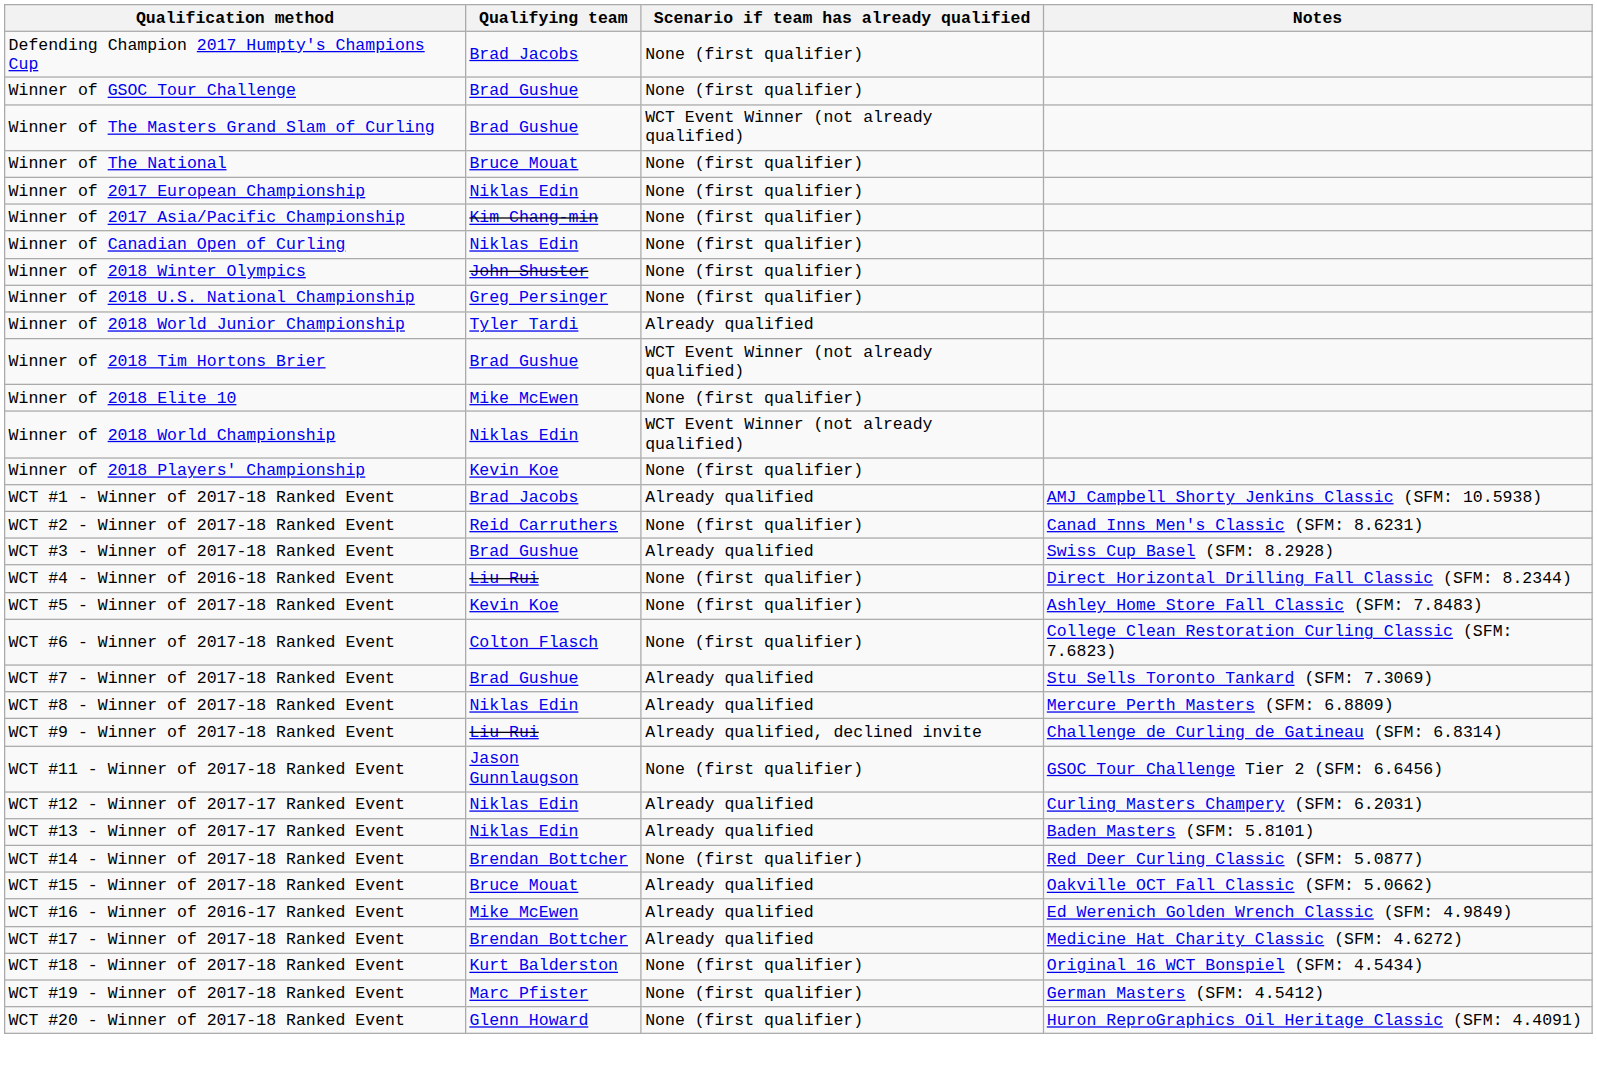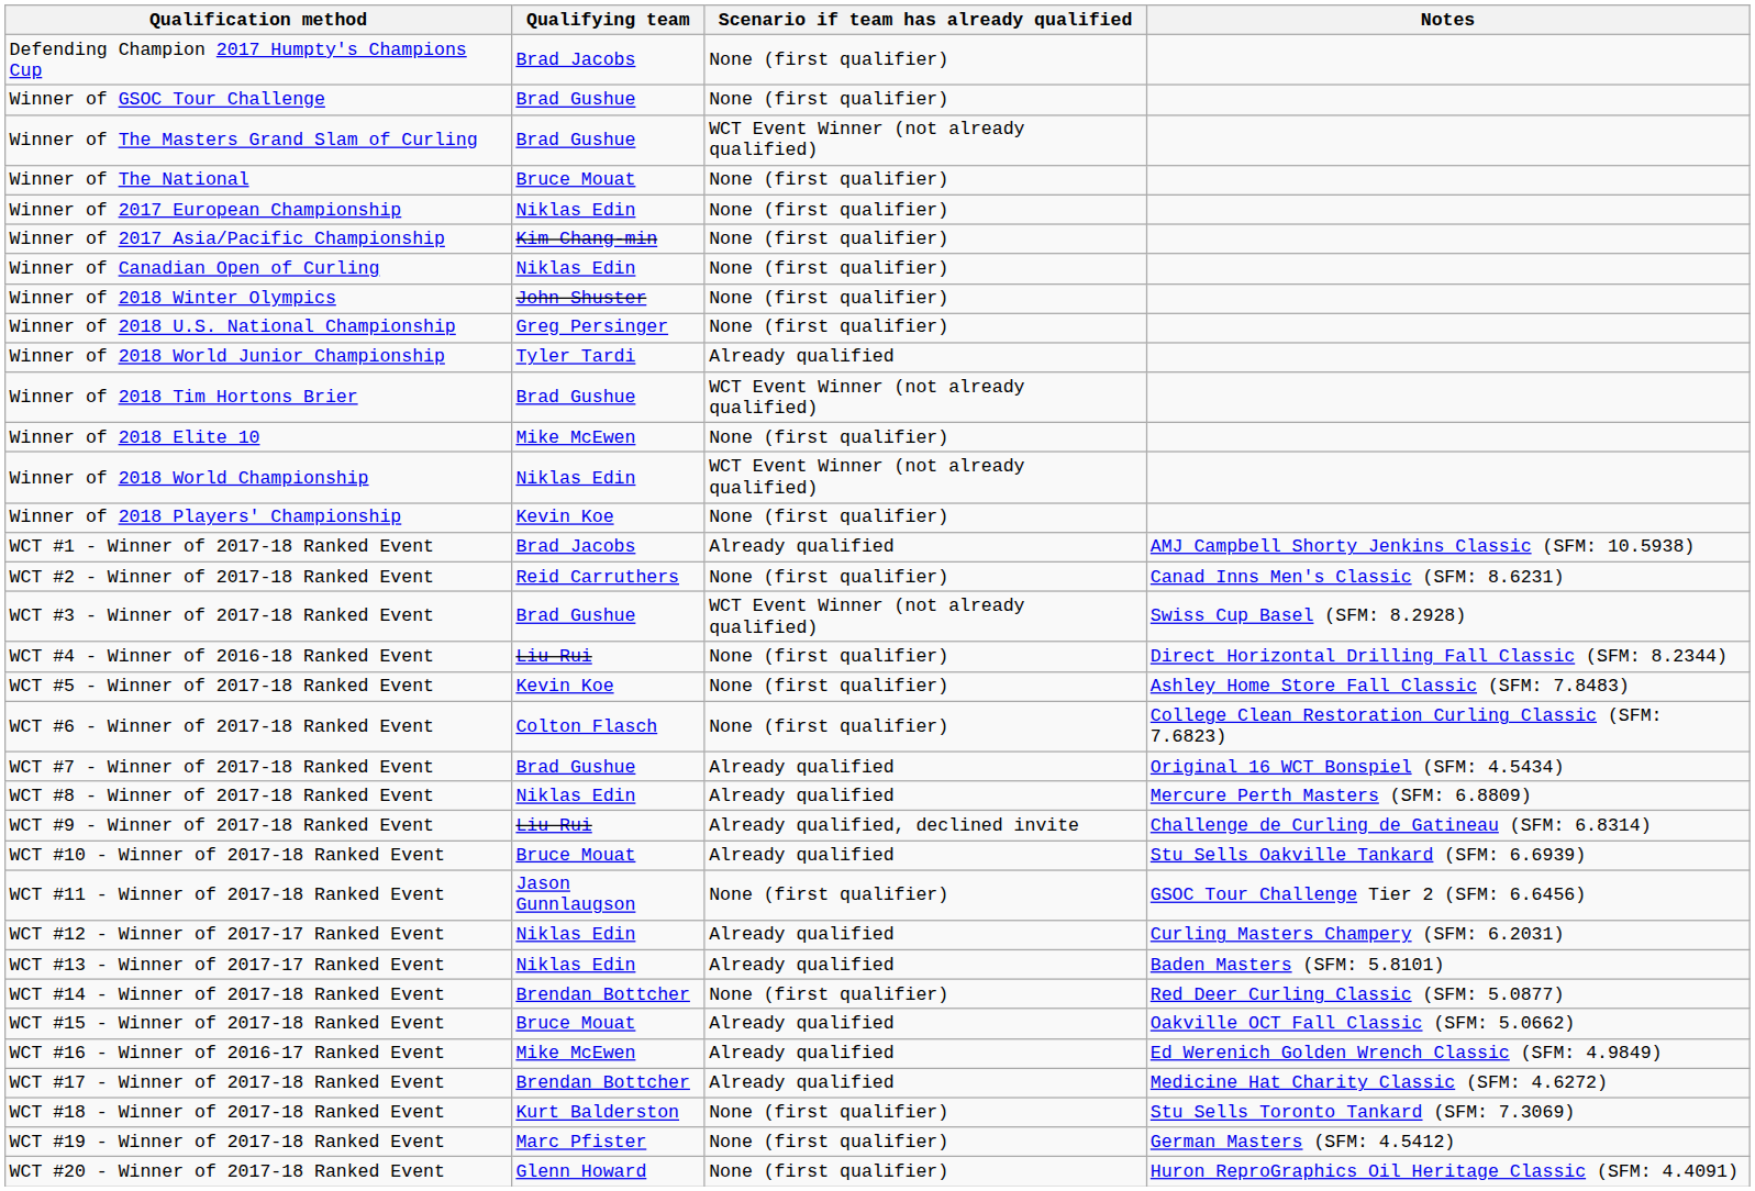 <table class="wikitable">
 <tr>
 <th>Qualification method</th>
 <th>Qualifying team</th>
 <th>Scenario if team has already qualified</th>
 <th>Notes</th>
 </tr>
 <tr>
 <td>Defending Champion <a href='#'>2017 Humpty's Champions Cup</a></td>
 <td> <a href='#'>Brad Jacobs</a></td>
 <td>None (first qualifier)</td>
 <td></td>
 </tr>
 <tr>
 <td>Winner of <a href='#'>GSOC Tour Challenge</a></td>
 <td> <a href='#'>Brad Gushue</a></td>
 <td>None (first qualifier)</td>
 <td></td>
 </tr>
 <tr>
 <td>Winner of <a href='#'>The Masters Grand Slam of Curling</a></td>
 <td> <a href='#'>Brad Gushue</a></td>
 <td>WCT Event Winner (not already qualified)</td>
 <td></td>
 </tr>
 <tr>
 <td>Winner of <a href='#'>The National</a></td>
 <td> <a href='#'>Bruce Mouat</a></td>
 <td>None (first qualifier)</td>
 <td></td>
 </tr>
 <tr>
 <td>Winner of <a href='#'>2017 European Championship</a></td>
 <td> <a href='#'>Niklas Edin</a></td>
 <td>None (first qualifier)</td>
 <td></td>
 </tr>
 <tr>
 <td>Winner of <a href='#'>2017 Asia/Pacific Championship</a></td>
 <td> <s><a href='#'>Kim Chang-min</a></s></td>
 <td>None (first qualifier)</td>
 <td></td>
 </tr>
 <tr>
 <td>Winner of <a href='#'>Canadian Open of Curling</a></td>
 <td> <a href='#'>Niklas Edin</a></td>
 <td>None (first qualifier)</td>
 <td></td>
 </tr>
 <tr>
 <td>Winner of <a href='#'>2018 Winter Olympics</a></td>
 <td> <s><a href='#'>John Shuster</a></s></td>
 <td>None (first qualifier)</td>
 <td></td>
 </tr>
 <tr>
 <td>Winner of <a href='#'>2018 U.S. National Championship</a></td>
 <td> <a href='#'>Greg Persinger</a></td>
 <td>None (first qualifier)</td>
 <td></td>
 </tr>
 <tr>
 <td>Winner of <a href='#'>2018 World Junior Championship</a></td>
 <td> <a href='#'>Tyler Tardi</a></td>
 <td>Already qualified</td>
 <td></td>
 </tr>
 <tr>
 <td>Winner of <a href='#'>2018 Tim Hortons Brier</a></td>
 <td> <a href='#'>Brad Gushue</a></td>
 <td>WCT Event Winner (not already qualified)</td>
 <td></td>
 </tr>
 <tr>
 <td>Winner of <a href='#'>2018 Elite 10</a></td>
 <td> <a href='#'>Mike McEwen</a></td>
 <td>None (first qualifier)</td>
 <td></td>
 </tr>
 <tr>
 <td>Winner of <a href='#'>2018 World Championship</a></td>
 <td> <a href='#'>Niklas Edin</a></td>
 <td>WCT Event Winner (not already qualified)</td>
 <td></td>
 </tr>
 <tr>
 <td>Winner of <a href='#'>2018 Players' Championship</a></td>
 <td> <a href='#'>Kevin Koe</a></td>
 <td>None (first qualifier)</td>
 <td></td>
 </tr>
 <tr>
 <td>WCT #1 - Winner of 2017-18 Ranked Event</td>
 <td> <a href='#'>Brad Jacobs</a></td>
 <td>Already qualified</td>
 <td><a href='#'>AMJ Campbell Shorty Jenkins Classic</a> (SFM: 10.5938)</td>
 </tr>
 <tr>
 <td>WCT #2 - Winner of 2017-18 Ranked Event</td>
 <td> <a href='#'>Reid Carruthers</a></td>
 <td>None (first qualifier)</td>
 <td><a href='#'>Canad Inns Men's Classic</a> (SFM: 8.6231)</td>
 </tr>
 <tr>
 <td>WCT #3 - Winner of 2017-18 Ranked Event</td>
 <td> <a href='#'>Brad Gushue</a></td>
-<td>Already qualified</td>
+<td>WCT Event Winner (not already qualified)</td>
 <td><a href='#'>Swiss Cup Basel</a> (SFM: 8.2928)</td>
 </tr>
 <tr>
 <td>WCT #4 - Winner of 2016-18 Ranked Event</td>
 <td> <s><a href='#'>Liu Rui</a></s></td>
 <td>None (first qualifier)</td>
 <td><a href='#'>Direct Horizontal Drilling Fall Classic</a> (SFM: 8.2344)</td>
 </tr>
 <tr>
 <td>WCT #5 - Winner of 2017-18 Ranked Event</td>
 <td> <a href='#'>Kevin Koe</a></td>
 <td>None (first qualifier)</td>
 <td><a href='#'>Ashley Home Store Fall Classic</a> (SFM: 7.8483)</td>
 </tr>
 <tr>
 <td>WCT #6 - Winner of 2017-18 Ranked Event</td>
 <td> <a href='#'>Colton Flasch</a></td>
 <td>None (first qualifier)</td>
 <td><a href='#'>College Clean Restoration Curling Classic</a> (SFM: 7.6823)</td>
 </tr>
 <tr>
 <td>WCT #7 - Winner of 2017-18 Ranked Event</td>
 <td> <a href='#'>Brad Gushue</a></td>
 <td>Already qualified</td>
-<td><a href='#'>Stu Sells Toronto Tankard</a> (SFM: 7.3069)</td>
+<td><a href='#'>Original 16 WCT Bonspiel</a> (SFM: 4.5434)</td>
 </tr>
 <tr>
 <td>WCT #8 - Winner of 2017-18 Ranked Event</td>
 <td> <a href='#'>Niklas Edin</a></td>
 <td>Already qualified</td>
 <td><a href='#'>Mercure Perth Masters</a> (SFM: 6.8809)</td>
 </tr>
 <tr>
 <td>WCT #9 - Winner of 2017-18 Ranked Event</td>
 <td><s> <a href='#'>Liu Rui</a></s></td>
 <td>Already qualified, declined invite</td>
 <td><a href='#'>Challenge de Curling de Gatineau</a> (SFM: 6.8314)</td>
+</tr>
+<tr>
+<td>WCT #10 - Winner of 2017-18 Ranked Event</td>
+<td> <a href='#'>Bruce Mouat</a></td>
+<td>Already qualified</td>
+<td><a href='#'>Stu Sells Oakville Tankard</a> (SFM: 6.6939)</td>
 </tr>
 <tr>
 <td>WCT #11 - Winner of 2017-18 Ranked Event</td>
 <td> <a href='#'>Jason Gunnlaugson</a></td>
 <td>None (first qualifier)</td>
 <td><a href='#'>GSOC Tour Challenge</a> Tier 2 (SFM: 6.6456)</td>
 </tr>
 <tr>
 <td>WCT #12 - Winner of 2017-17 Ranked Event</td>
 <td> <a href='#'>Niklas Edin</a></td>
 <td>Already qualified</td>
 <td><a href='#'>Curling Masters Champery</a> (SFM: 6.2031)</td>
 </tr>
 <tr>
 <td>WCT #13 - Winner of 2017-17 Ranked Event</td>
 <td> <a href='#'>Niklas Edin</a></td>
 <td>Already qualified</td>
 <td><a href='#'>Baden Masters</a> (SFM: 5.8101)</td>
 </tr>
 <tr>
 <td>WCT #14 - Winner of 2017-18 Ranked Event</td>
 <td> <a href='#'>Brendan Bottcher</a></td>
 <td>None (first qualifier)</td>
 <td><a href='#'>Red Deer Curling Classic</a> (SFM: 5.0877)</td>
 </tr>
 <tr>
 <td>WCT #15 - Winner of 2017-18 Ranked Event</td>
 <td> <a href='#'>Bruce Mouat</a></td>
 <td>Already qualified</td>
 <td><a href='#'>Oakville OCT Fall Classic</a> (SFM: 5.0662)</td>
 </tr>
 <tr>
 <td>WCT #16 - Winner of 2016-17 Ranked Event</td>
 <td> <a href='#'>Mike McEwen</a></td>
 <td>Already qualified</td>
 <td><a href='#'>Ed Werenich Golden Wrench Classic</a> (SFM: 4.9849)</td>
 </tr>
 <tr>
 <td>WCT #17 - Winner of 2017-18 Ranked Event</td>
 <td> <a href='#'>Brendan Bottcher</a></td>
 <td>Already qualified</td>
 <td><a href='#'>Medicine Hat Charity Classic</a> (SFM: 4.6272)</td>
 </tr>
 <tr>
 <td>WCT #18 - Winner of 2017-18 Ranked Event</td>
 <td> <a href='#'>Kurt Balderston</a></td>
 <td>None (first qualifier)</td>
-<td><a href='#'>Original 16 WCT Bonspiel</a> (SFM: 4.5434)</td>
+<td><a href='#'>Stu Sells Toronto Tankard</a> (SFM: 7.3069)</td>
 </tr>
 <tr>
 <td>WCT #19 - Winner of 2017-18 Ranked Event</td>
 <td> <a href='#'>Marc Pfister</a></td>
 <td>None (first qualifier)</td>
 <td><a href='#'>German Masters</a> (SFM: 4.5412)</td>
 </tr>
 <tr>
 <td>WCT #20 - Winner of 2017-18 Ranked Event</td>
 <td> <a href='#'>Glenn Howard</a></td>
 <td>None (first qualifier)</td>
 <td><a href='#'>Huron ReproGraphics Oil Heritage Classic</a> (SFM: 4.4091)</td>
 </tr>
 </table>
